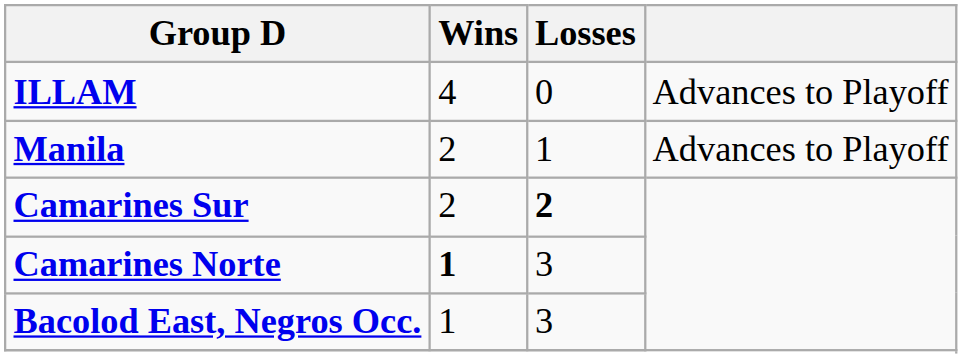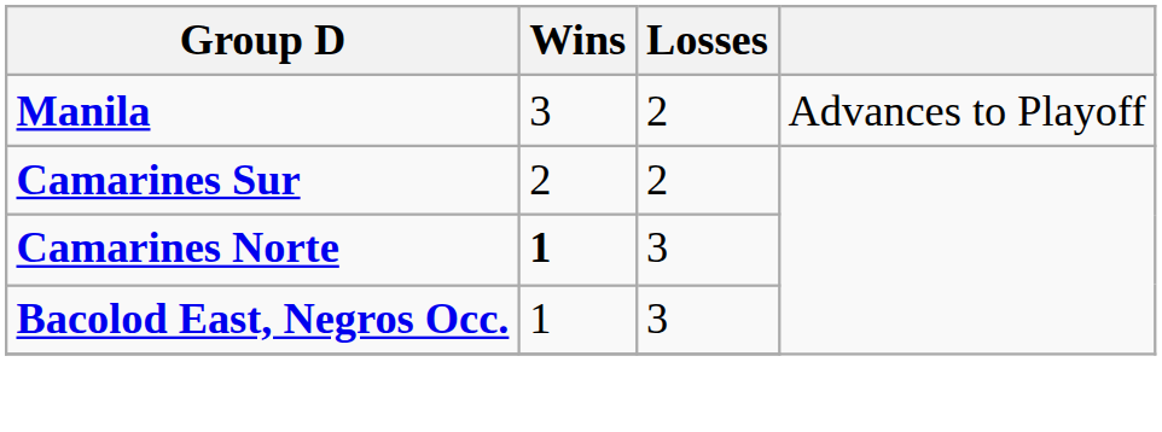 <table class="wikitable">
 <tr align=center>
 <th>Group D</th>
 <th>Wins</th>
 <th>Losses</th>
 <th></th>
 </tr>
 <tr>
-<td><strong><a href='#'>ILLAM</a></strong></td>
-<td>4</td>
-<td>0</td>
-<td>Advances to Playoff</td>
-</tr>
-<tr>
 <td><strong><a href='#'>Manila</a></strong></td>
+<td>3</td>
 <td>2</td>
-<td>1</td>
 <td>Advances to Playoff</td>
 </tr>
 <tr>
 <td><strong><a href='#'>Camarines Sur</a></strong></td>
 <td>2</td>
-<td><strong>2</strong></td>
+<td>2</td>
 </tr>
 <tr>
 <td><strong><a href='#'>Camarines Norte</a></strong></td>
 <td><strong>1</strong></td>
 <td>3</td>
 </tr>
 <tr>
 <td><strong><a href='#'>Bacolod East, Negros Occ.</a></strong></td>
 <td>1</td>
 <td>3</td>
 </tr>
 <tr>
 </tr>
 </table>
